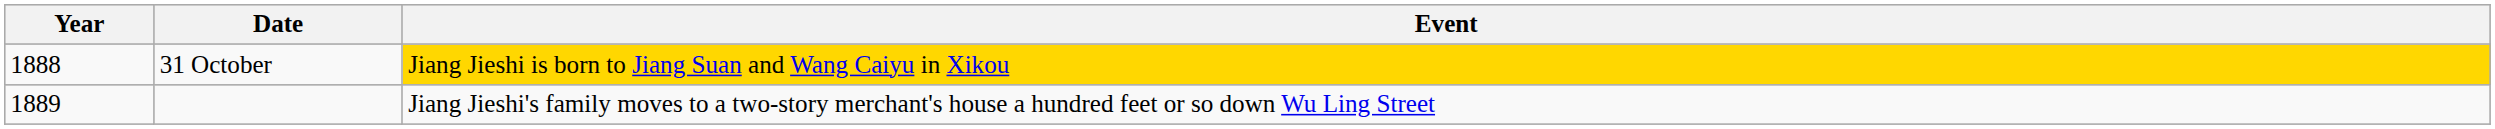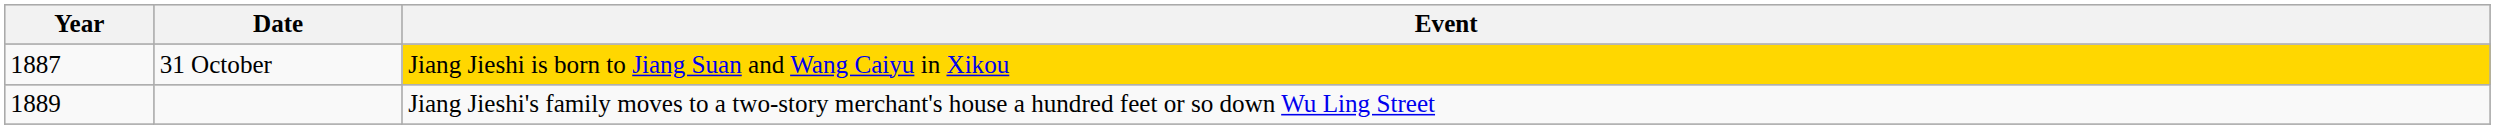 <table class="wikitable" width="100%">
 <tr>
 <th style="width:6%">Year</th>
 <th style="width:10%">Date</th>
 <th>Event</th>
 </tr>
 <tr>
-<td>1888</td>
+<td>1887</td>
 <td>31 October</td>
 <td style="background: gold;">Jiang Jieshi is born to <a href='#'>Jiang Suan</a> and <a href='#'>Wang Caiyu</a> in <a href='#'>Xikou</a></td>
 </tr>
 <tr>
 <td>1889</td>
 <td></td>
 <td>Jiang Jieshi's family moves to a two-story merchant's house a hundred feet or so down <a href='#'>Wu Ling Street</a></td>
 </tr>
 </table>
